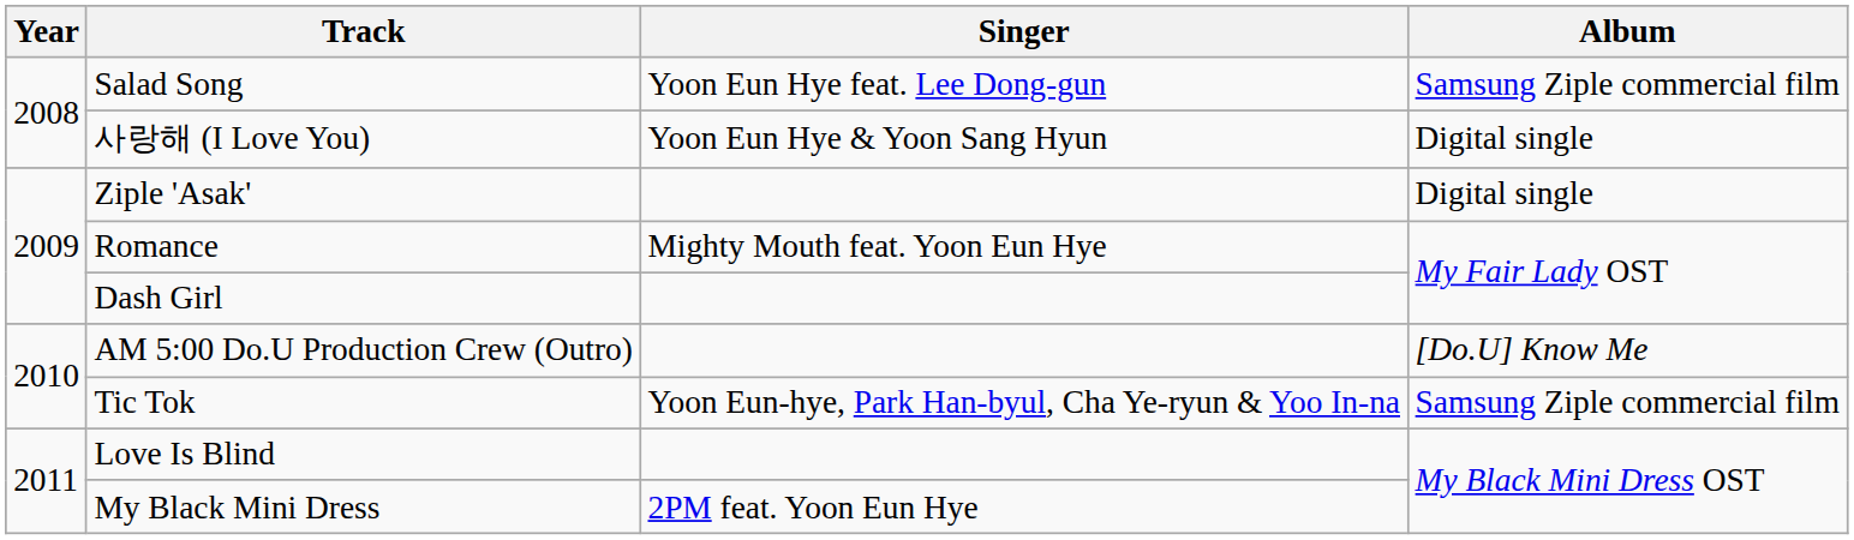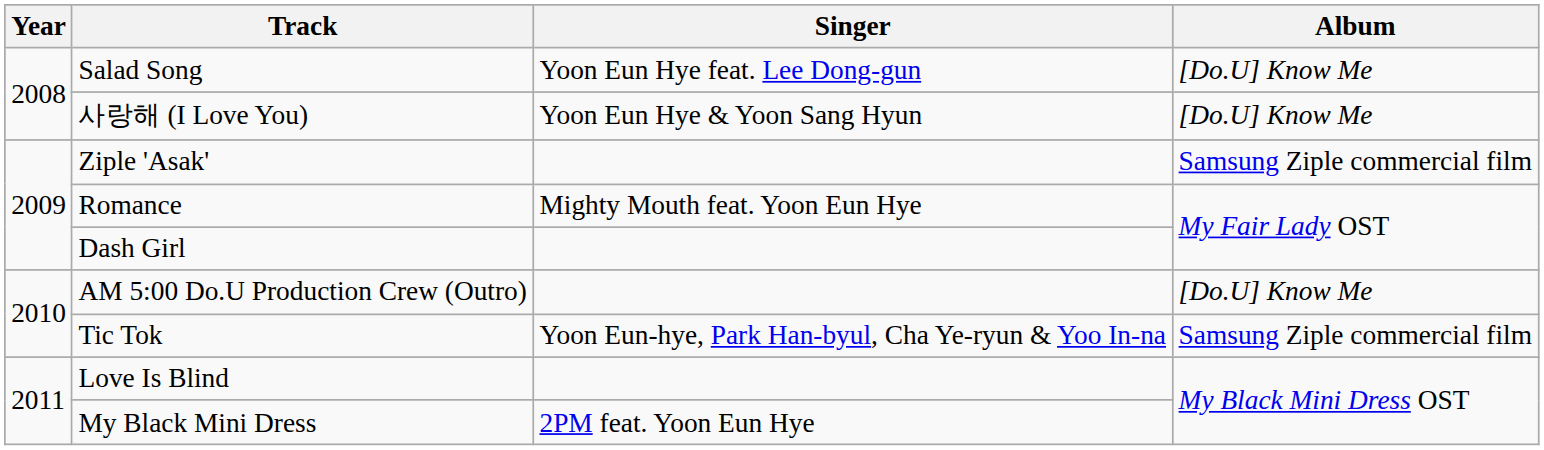 <table class="wikitable">
 <tr>
 <th>Year</th>
 <th>Track</th>
 <th>Singer</th>
 <th>Album</th>
 </tr>
 <tr>
 <td rowspan="2">2008</td>
 <td>Salad Song</td>
 <td>Yoon Eun Hye feat. <a href='#'>Lee Dong-gun</a></td>
-<td><a href='#'>Samsung</a> Ziple commercial film</td>
+<td><em>[Do.U] Know Me</em></td>
 </tr>
 <tr>
 <td>사랑해 (I Love You)</td>
 <td>Yoon Eun Hye & Yoon Sang Hyun</td>
-<td>Digital single</td>
+<td><em>[Do.U] Know Me</em></td>
 </tr>
 <tr>
 <td rowspan="3">2009</td>
 <td>Ziple 'Asak'</td>
 <td></td>
-<td>Digital single</td>
+<td><a href='#'>Samsung</a> Ziple commercial film</td>
 </tr>
 <tr>
 <td>Romance</td>
 <td>Mighty Mouth feat. Yoon Eun Hye</td>
 <td rowspan=2><em><a href='#'>My Fair Lady</a></em> OST</td>
 </tr>
 <tr>
 <td>Dash Girl</td>
 <td></td>
 </tr>
 <tr>
 <td rowspan=2>2010</td>
 <td>AM 5:00 Do.U Production Crew (Outro)</td>
 <td></td>
 <td><em>[Do.U] Know Me</em></td>
 </tr>
 <tr>
 <td>Tic Tok</td>
 <td>Yoon Eun-hye, <a href='#'>Park Han-byul</a>, Cha Ye-ryun & <a href='#'>Yoo In-na</a></td>
 <td><a href='#'>Samsung</a> Ziple commercial film</td>
 </tr>
 <tr>
 <td rowspan=2>2011</td>
 <td>Love Is Blind</td>
 <td></td>
 <td rowspan=2><em><a href='#'>My Black Mini Dress</a></em> OST</td>
 </tr>
 <tr>
 <td>My Black Mini Dress</td>
 <td><a href='#'>2PM</a> feat. Yoon Eun Hye</td>
 </tr>
 </table>
